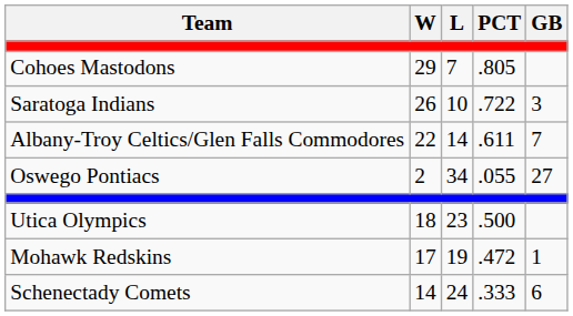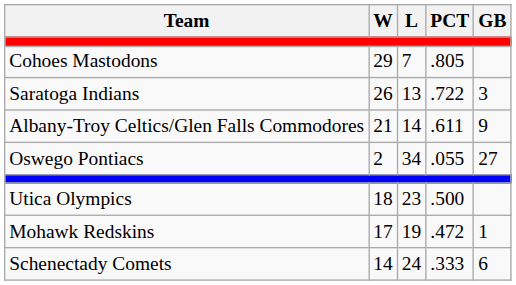 <table class="wikitable" style="font-size:90%">
 <tr>
 <th>Team</th>
 <th>W</th>
 <th>L</th>
 <th>PCT</th>
 <th>GB</th>
 </tr>
 <tr>
 <th style="background:red" colspan="5"></th>
 </tr>
 <tr>
 <td>Cohoes Mastodons</td>
 <td>29</td>
 <td>7</td>
 <td>.805</td>
 <td></td>
 </tr>
 <tr>
 <td>Saratoga Indians</td>
 <td>26</td>
-<td>10</td>
+<td>13</td>
 <td>.722</td>
 <td>3</td>
 </tr>
 <tr>
 <td>Albany-Troy Celtics/Glen Falls Commodores</td>
-<td>22</td>
+<td>21</td>
 <td>14</td>
 <td>.611</td>
-<td>7</td>
+<td>9</td>
 </tr>
 <tr>
 <td>Oswego Pontiacs</td>
 <td>2</td>
 <td>34</td>
 <td>.055</td>
 <td>27</td>
 </tr>
 <tr>
 <th style="background:blue" colspan="5"></th>
 </tr>
 <tr>
 <td>Utica Olympics</td>
 <td>18</td>
 <td>23</td>
 <td>.500</td>
 <td></td>
 </tr>
 <tr>
 <td>Mohawk Redskins</td>
 <td>17</td>
 <td>19</td>
 <td>.472</td>
 <td>1</td>
 </tr>
 <tr>
 <td>Schenectady Comets</td>
 <td>14</td>
 <td>24</td>
 <td>.333</td>
 <td>6</td>
 </tr>
 </table>
